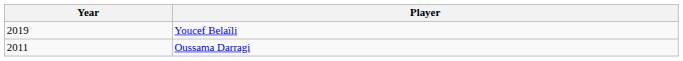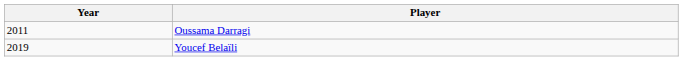 <table class="wikitable" style="width: 50%;">
 <tr>
 <th>Year</th>
 <th>Player</th>
 </tr>
 <tr>
+<td>2011</td>
+<td> <a href='#'>Oussama Darragi</a></td>
+</tr>
+<tr>
 <td>2019</td>
 <td> <a href='#'>Youcef Belaïli</a></td>
 </tr>
-<tr>
-<td>2011</td>
-<td> <a href='#'>Oussama Darragi</a></td>
-</tr>
 </table>
